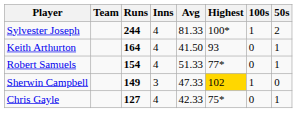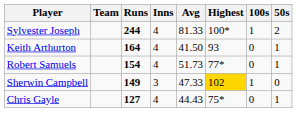 <table class="wikitable">
 <tr>
 <th>Player</th>
 <th>Team</th>
 <th>Runs</th>
 <th>Inns</th>
 <th>Avg</th>
 <th>Highest</th>
 <th>100s</th>
 <th>50s</th>
 </tr>
 <tr>
 <td><a href='#'>Sylvester Joseph</a></td>
 <td></td>
 <td><strong>244</strong></td>
 <td>4</td>
 <td>81.33</td>
 <td>100*</td>
 <td>1</td>
 <td>2</td>
 </tr>
 <tr>
 <td><a href='#'>Keith Arthurton</a></td>
 <td></td>
 <td><strong>164</strong></td>
 <td>4</td>
 <td>41.50</td>
 <td>93</td>
 <td>0</td>
 <td>1</td>
 </tr>
 <tr>
 <td><a href='#'>Robert Samuels</a></td>
 <td></td>
 <td><strong>154</strong></td>
 <td>4</td>
-<td>51.33</td>
+<td>51.73</td>
 <td>77*</td>
 <td>0</td>
 <td>1</td>
 </tr>
 <tr>
 <td><a href='#'>Sherwin Campbell</a></td>
 <td></td>
 <td><strong>149</strong></td>
 <td>3</td>
 <td>47.33</td>
 <td style="background: gold;">102</td>
 <td>1</td>
 <td>0</td>
 </tr>
 <tr>
 <td><a href='#'>Chris Gayle</a></td>
 <td></td>
 <td><strong>127</strong></td>
 <td>4</td>
-<td>42.33</td>
+<td>44.43</td>
 <td>75*</td>
 <td>0</td>
 <td>1</td>
 </tr>
 </table>
